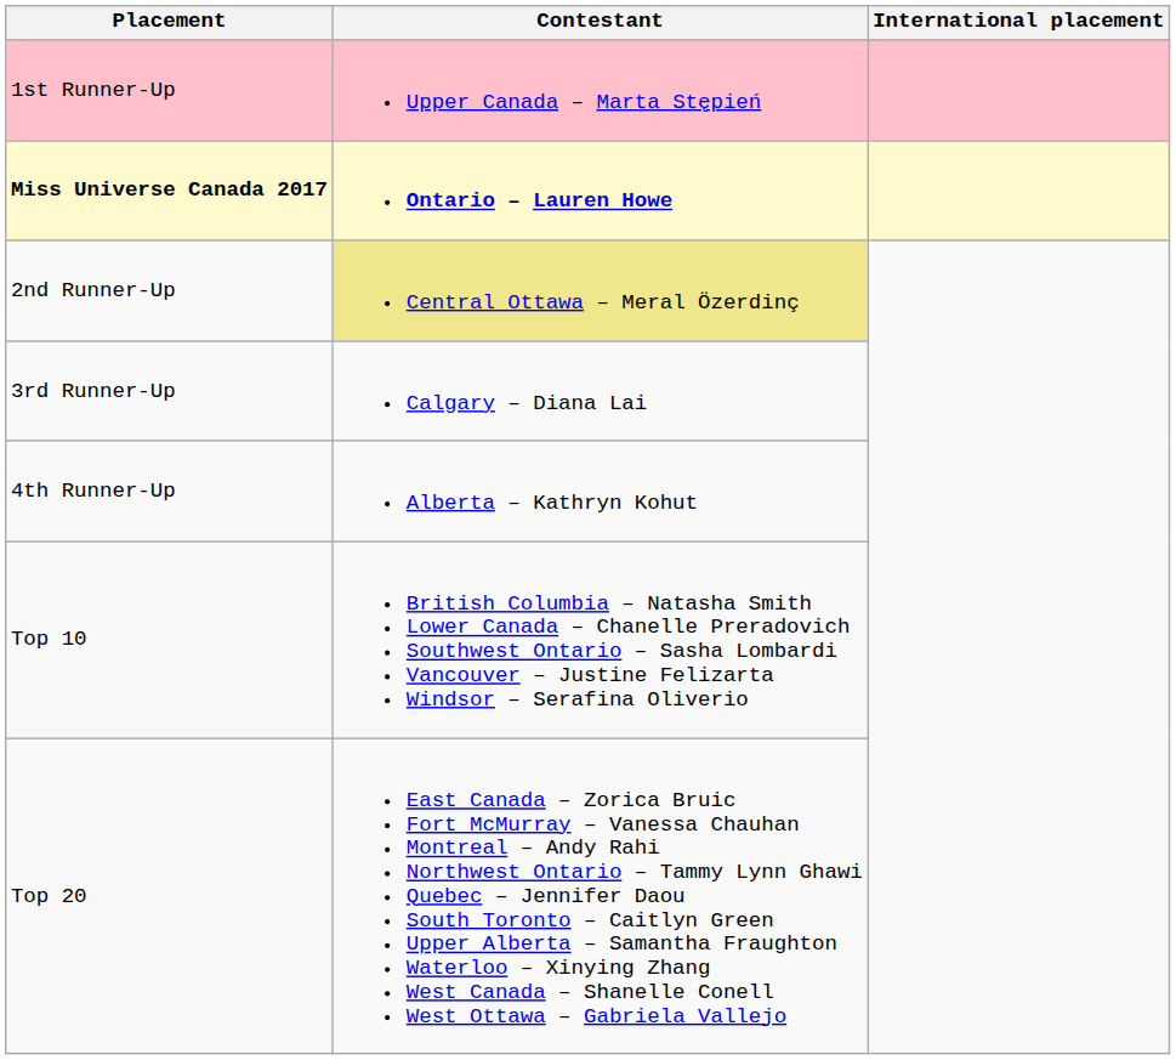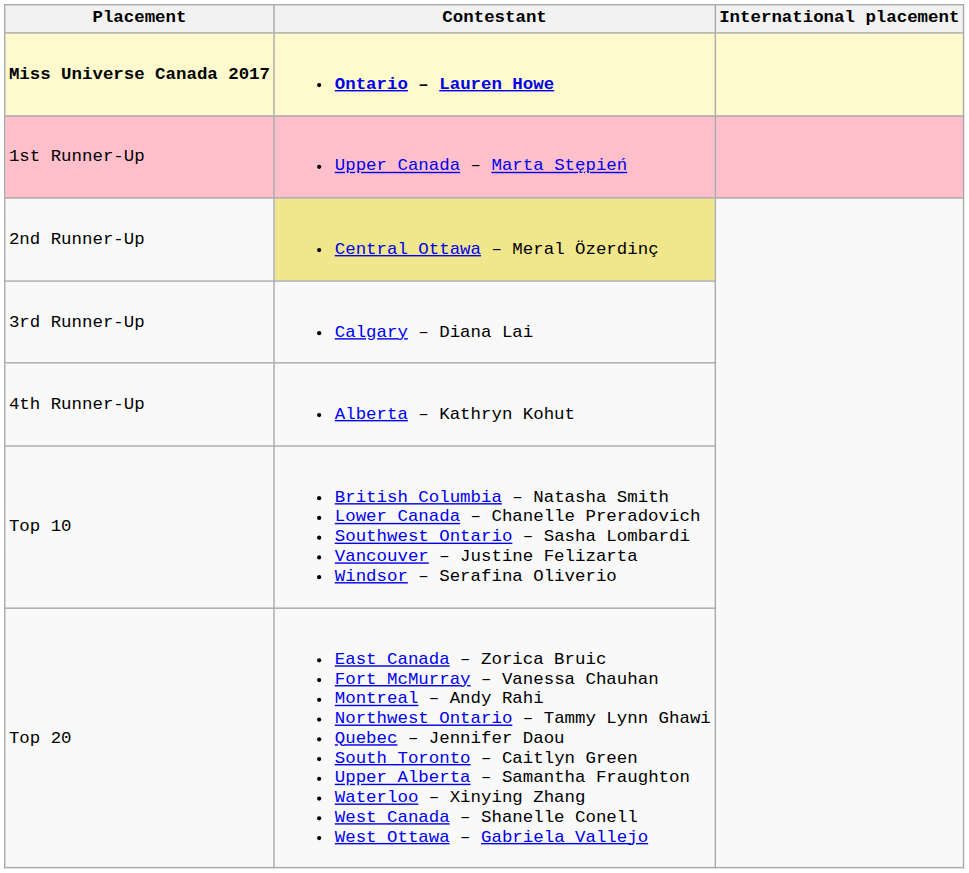 <table class="wikitable sortable" style="font-size: 95%;">
 <tr>
 <th>Placement</th>
 <th>Contestant</th>
 <th>International placement</th>
 </tr>
+<tr style="background:#FFFACD;">
+<td><strong>Miss Universe Canada 2017</strong></td>
+<td><br><ul><li><strong><a href='#'>Ontario</a> – <a href='#'>Lauren Howe</a></strong></li></ul></td>
+<td></td>
+</tr>
 <tr style="background:pink;">
 <td>1st Runner-Up</td>
 <td><br><ul><li><a href='#'>Upper Canada</a> – <a href='#'>Marta Stępień</a></li></ul></td>
-<td></td>
-</tr>
-<tr style="background:#FFFACD;">
-<td><strong>Miss Universe Canada 2017</strong></td>
-<td><br><ul><li><strong><a href='#'>Ontario</a> – <a href='#'>Lauren Howe</a></strong></li></ul></td>
 <td></td>
 </tr>
 <tr>
 <td>2nd Runner-Up</td>
 <td style="background: khaki;"><br><ul><li><a href='#'>Central Ottawa</a> – Meral Özerdinç</li></ul></td>
 </tr>
 <tr>
 <td>3rd Runner-Up</td>
 <td><br><ul><li><a href='#'>Calgary</a> – Diana Lai</li></ul></td>
 </tr>
 <tr>
 <td>4th Runner-Up</td>
 <td><br><ul><li><a href='#'>Alberta</a> – Kathryn Kohut</li></ul></td>
 </tr>
 <tr>
 <td>Top 10</td>
 <td><br><ul><li><a href='#'>British Columbia</a> – Natasha Smith</li><li><a href='#'>Lower Canada</a> – Chanelle Preradovich</li><li><a href='#'>Southwest Ontario</a> – Sasha Lombardi</li><li><a href='#'>Vancouver</a> – Justine Felizarta</li><li><a href='#'>Windsor</a> – Serafina Oliverio</li></ul></td>
 </tr>
 <tr>
 <td>Top 20</td>
 <td><br><ul><li><a href='#'>East Canada</a> – Zorica Bruic</li><li><a href='#'>Fort McMurray</a> – Vanessa Chauhan</li><li><a href='#'>Montreal</a> – Andy Rahi</li><li><a href='#'>Northwest Ontario</a> – Tammy Lynn Ghawi</li><li><a href='#'>Quebec</a> – Jennifer Daou</li><li><a href='#'>South Toronto</a> – Caitlyn Green</li><li><a href='#'>Upper Alberta</a> – Samantha Fraughton</li><li><a href='#'>Waterloo</a> – Xinying Zhang</li><li><a href='#'>West Canada</a> – Shanelle Conell</li><li><a href='#'>West Ottawa</a> – <a href='#'>Gabriela Vallejo</a></li></ul></td>
 </tr>
 </table>
